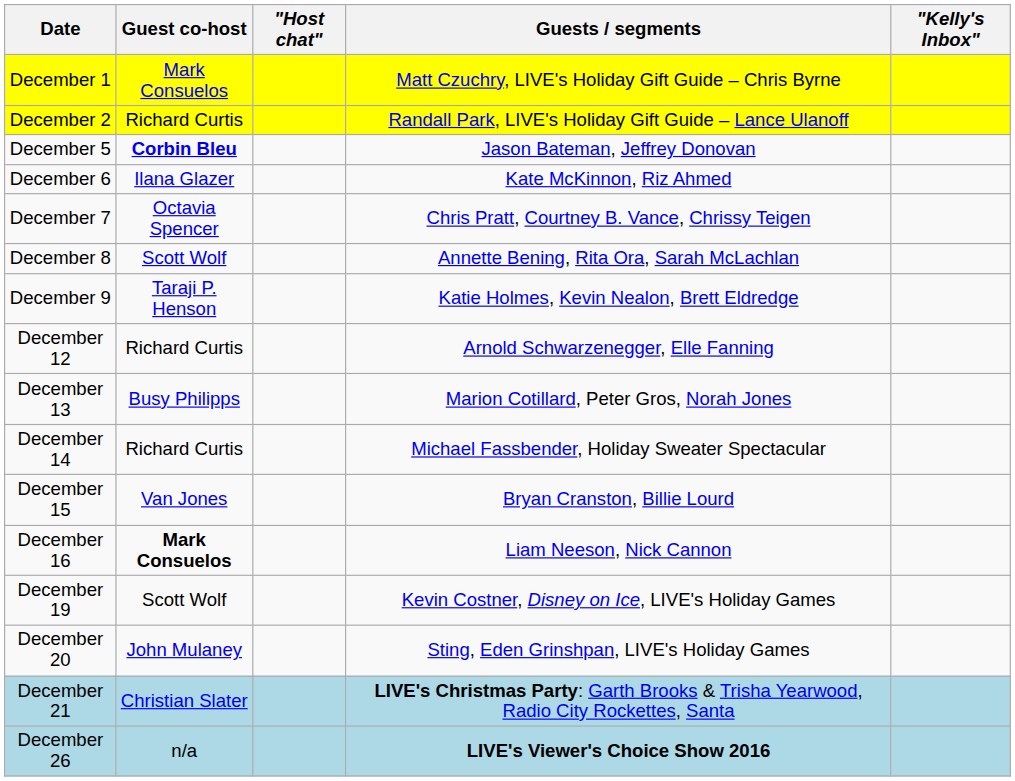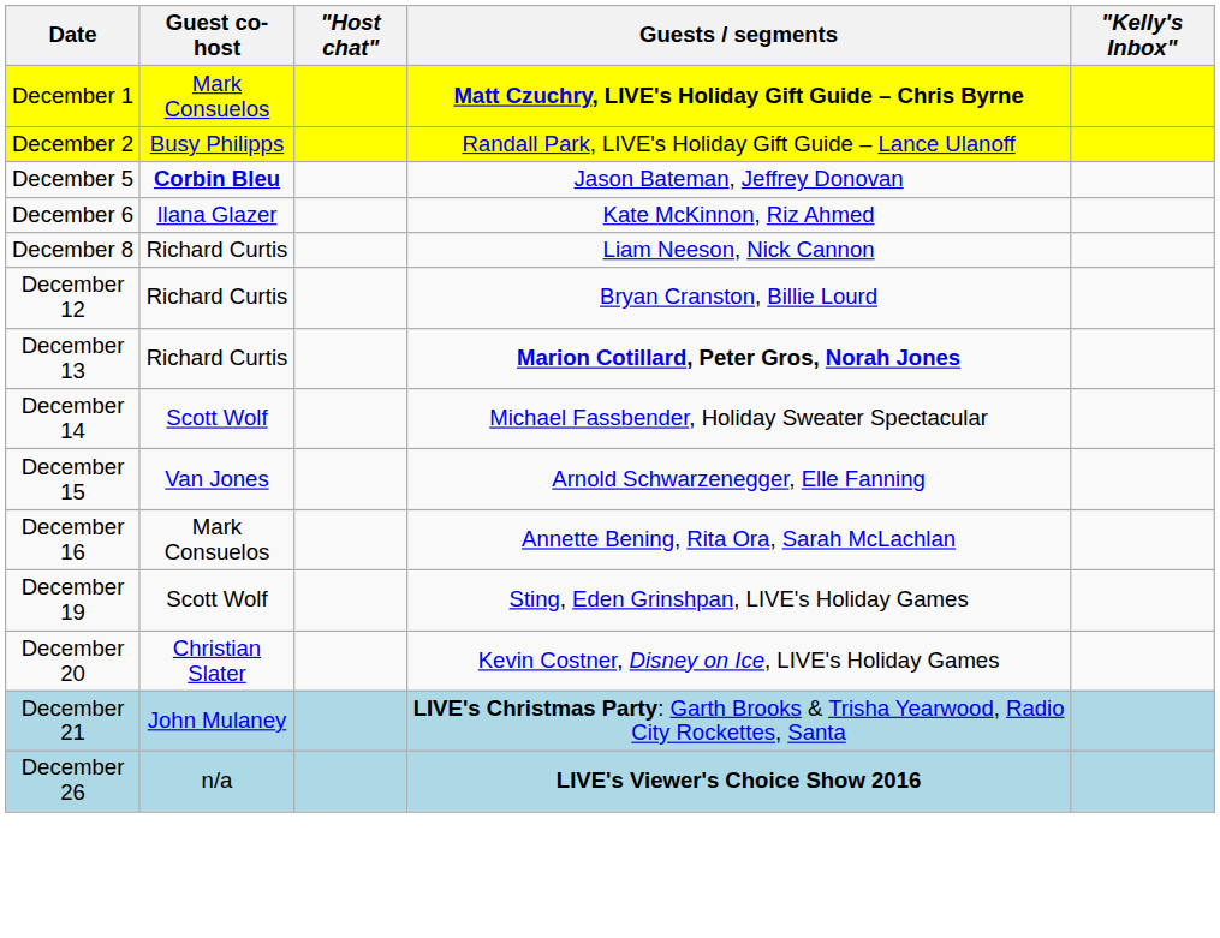 <table class="wikitable sortable" style="text-align:center;">
 <tr>
 <th>Date</th>
 <th>Guest co-host</th>
 <th><em>"Host chat"</em></th>
 <th>Guests / segments</th>
 <th><em>"Kelly's Inbox"</em></th>
 </tr>
 <tr style="background:yellow;">
 <td>December 1</td>
 <td><a href='#'>Mark Consuelos</a></td>
 <td></td>
-<td><a href='#'>Matt Czuchry</a>, LIVE's Holiday Gift Guide – Chris Byrne</td>
+<td><strong><a href='#'>Matt Czuchry</a>, LIVE's Holiday Gift Guide – Chris Byrne</strong></td>
 <td></td>
 </tr>
 <tr style="background:yellow;">
 <td>December 2</td>
-<td>Richard Curtis</td>
+<td><a href='#'>Busy Philipps</a></td>
 <td></td>
 <td><a href='#'>Randall Park</a>, LIVE's Holiday Gift Guide – <a href='#'>Lance Ulanoff</a></td>
 <td></td>
 </tr>
 <tr>
 <td>December 5</td>
 <td><strong><a href='#'>Corbin Bleu</a></strong></td>
 <td></td>
 <td><a href='#'>Jason Bateman</a>, <a href='#'>Jeffrey Donovan</a></td>
 <td></td>
 </tr>
 <tr>
 <td>December 6</td>
 <td><a href='#'>Ilana Glazer</a></td>
 <td></td>
 <td><a href='#'>Kate McKinnon</a>, <a href='#'>Riz Ahmed</a></td>
 <td></td>
 </tr>
 <tr>
-<td>December 7</td>
-<td><a href='#'>Octavia Spencer</a></td>
+<td>December 8</td>
+<td>Richard Curtis</td>
 <td></td>
-<td><a href='#'>Chris Pratt</a>, <a href='#'>Courtney B. Vance</a>, <a href='#'>Chrissy Teigen</a></td>
-<td></td>
-</tr>
-<tr>
-<td>December 8</td>
-<td><a href='#'>Scott Wolf</a></td>
-<td></td>
-<td><a href='#'>Annette Bening</a>, <a href='#'>Rita Ora</a>, <a href='#'>Sarah McLachlan</a></td>
-<td></td>
-</tr>
-<tr>
-<td>December 9</td>
-<td><a href='#'>Taraji P. Henson</a></td>
-<td></td>
-<td><a href='#'>Katie Holmes</a>, <a href='#'>Kevin Nealon</a>, <a href='#'>Brett Eldredge</a></td>
+<td><a href='#'>Liam Neeson</a>, <a href='#'>Nick Cannon</a></td>
 <td></td>
 </tr>
 <tr>
 <td>December 12</td>
 <td>Richard Curtis</td>
 <td></td>
-<td><a href='#'>Arnold Schwarzenegger</a>, <a href='#'>Elle Fanning</a></td>
+<td><a href='#'>Bryan Cranston</a>, <a href='#'>Billie Lourd</a></td>
 <td></td>
 </tr>
 <tr>
 <td>December 13</td>
-<td><a href='#'>Busy Philipps</a></td>
+<td>Richard Curtis</td>
 <td></td>
-<td><a href='#'>Marion Cotillard</a>, Peter Gros, <a href='#'>Norah Jones</a></td>
+<td><strong><a href='#'>Marion Cotillard</a>, Peter Gros, <a href='#'>Norah Jones</a></strong></td>
 <td></td>
 </tr>
 <tr>
 <td>December 14</td>
-<td>Richard Curtis</td>
+<td><a href='#'>Scott Wolf</a></td>
 <td></td>
 <td><a href='#'>Michael Fassbender</a>, Holiday Sweater Spectacular</td>
 <td></td>
 </tr>
 <tr>
 <td>December 15</td>
 <td><a href='#'>Van Jones</a></td>
 <td></td>
-<td><a href='#'>Bryan Cranston</a>, <a href='#'>Billie Lourd</a></td>
+<td><a href='#'>Arnold Schwarzenegger</a>, <a href='#'>Elle Fanning</a></td>
 <td></td>
 </tr>
 <tr>
 <td>December 16</td>
-<td><strong>Mark Consuelos</strong></td>
+<td>Mark Consuelos</td>
 <td></td>
-<td><a href='#'>Liam Neeson</a>, <a href='#'>Nick Cannon</a></td>
+<td><a href='#'>Annette Bening</a>, <a href='#'>Rita Ora</a>, <a href='#'>Sarah McLachlan</a></td>
 <td></td>
 </tr>
 <tr>
 <td>December 19</td>
 <td>Scott Wolf</td>
 <td></td>
-<td><a href='#'>Kevin Costner</a>, <em><a href='#'>Disney on Ice</a></em>, LIVE's Holiday Games</td>
+<td><a href='#'>Sting</a>, <a href='#'>Eden Grinshpan</a>, LIVE's Holiday Games</td>
 <td></td>
 </tr>
 <tr>
 <td>December 20</td>
-<td><a href='#'>John Mulaney</a></td>
+<td><a href='#'>Christian Slater</a></td>
 <td></td>
-<td><a href='#'>Sting</a>, <a href='#'>Eden Grinshpan</a>, LIVE's Holiday Games</td>
+<td><a href='#'>Kevin Costner</a>, <em><a href='#'>Disney on Ice</a></em>, LIVE's Holiday Games</td>
 <td></td>
 </tr>
 <tr style="background:lightblue;">
 <td>December 21</td>
-<td><a href='#'>Christian Slater</a></td>
+<td><a href='#'>John Mulaney</a></td>
 <td></td>
 <td><strong>LIVE's Christmas Party</strong>: <a href='#'>Garth Brooks</a> & <a href='#'>Trisha Yearwood</a>, <a href='#'>Radio City Rockettes</a>, <a href='#'>Santa</a></td>
 <td></td>
 </tr>
 <tr style="background:lightblue;">
 <td>December 26</td>
 <td>n/a</td>
 <td></td>
 <td><strong>LIVE's Viewer's Choice Show 2016</strong></td>
 <td></td>
 </tr>
 </table>
